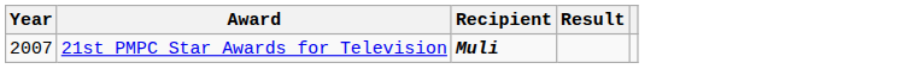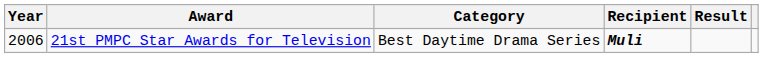 <table class="wikitable">
 <tr>
 <th>Year</th>
 <th>Award</th>
+<th>Category</th>
 <th>Recipient</th>
 <th>Result</th>
 <th></th>
 </tr>
 <tr>
-<td>2007</td>
+<td>2006</td>
 <td><a href='#'>21st PMPC Star Awards for Television</a></td>
+<td>Best Daytime Drama Series</td>
 <td><strong><em>Muli</em></strong></td>
 <td></td>
 <td></td>
 </tr>
 </table>
